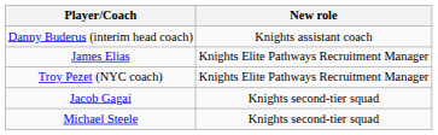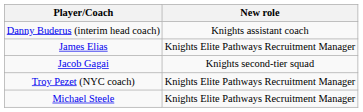 <table class="wikitable sortable" style="text-align: center; font-size:90%">
 <tr style="background:#efefef;">
 <th>Player/Coach</th>
 <th>New role</th>
 </tr>
 <tr>
 <td><a href='#'>Danny Buderus</a> (interim head coach)</td>
 <td>Knights assistant coach</td>
 </tr>
 <tr>
 <td><a href='#'>James Elias</a></td>
 <td>Knights Elite Pathways Recruitment Manager</td>
 </tr>
 <tr>
+<td><a href='#'>Jacob Gagai</a></td>
+<td>Knights second-tier squad</td>
+</tr>
+<tr>
 <td><a href='#'>Troy Pezet</a> (NYC coach)</td>
 <td>Knights Elite Pathways Recruitment Manager</td>
 </tr>
 <tr>
-<td><a href='#'>Jacob Gagai</a></td>
-<td>Knights second-tier squad</td>
-</tr>
-<tr>
 <td><a href='#'>Michael Steele</a></td>
-<td>Knights second-tier squad</td>
+<td>Knights Elite Pathways Recruitment Manager</td>
 </tr>
 </table>
